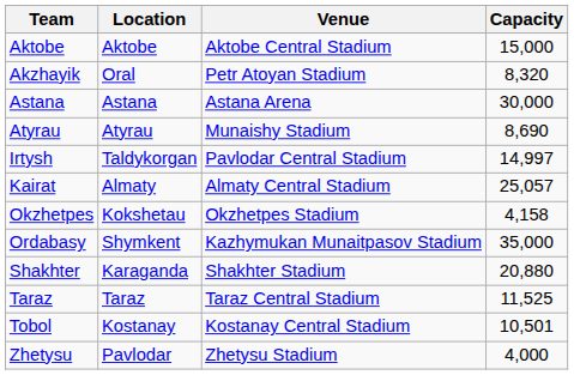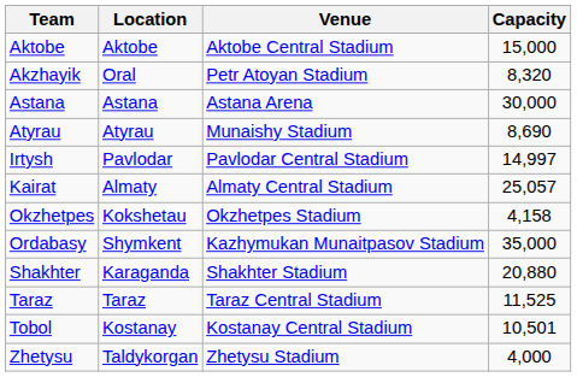 <table class="wikitable sortable">
 <tr>
 <th>Team</th>
 <th>Location</th>
 <th>Venue</th>
 <th>Capacity</th>
 </tr>
 <tr>
 <td><a href='#'>Aktobe</a></td>
 <td><a href='#'>Aktobe</a></td>
 <td><a href='#'>Aktobe Central Stadium</a></td>
 <td style="text-align:center;">15,000</td>
 </tr>
 <tr>
 <td><a href='#'>Akzhayik</a></td>
 <td><a href='#'>Oral</a></td>
 <td><a href='#'>Petr Atoyan Stadium</a></td>
 <td style="text-align:center;">8,320</td>
 </tr>
 <tr>
 <td><a href='#'>Astana</a></td>
 <td><a href='#'>Astana</a></td>
 <td><a href='#'>Astana Arena</a></td>
 <td style="text-align:center;">30,000</td>
 </tr>
 <tr>
 <td><a href='#'>Atyrau</a></td>
 <td><a href='#'>Atyrau</a></td>
 <td><a href='#'>Munaishy Stadium</a></td>
 <td style="text-align:center;">8,690</td>
 </tr>
 <tr>
 <td><a href='#'>Irtysh</a></td>
-<td><a href='#'>Taldykorgan</a></td>
+<td><a href='#'>Pavlodar</a></td>
 <td><a href='#'>Pavlodar Central Stadium</a></td>
 <td style="text-align:center;">14,997</td>
 </tr>
 <tr>
 <td><a href='#'>Kairat</a></td>
 <td><a href='#'>Almaty</a></td>
 <td><a href='#'>Almaty Central Stadium</a></td>
 <td style="text-align:center;">25,057</td>
 </tr>
 <tr>
 <td><a href='#'>Okzhetpes</a></td>
 <td><a href='#'>Kokshetau</a></td>
 <td><a href='#'>Okzhetpes Stadium</a></td>
 <td style="text-align:center;">4,158</td>
 </tr>
 <tr>
 <td><a href='#'>Ordabasy</a></td>
 <td><a href='#'>Shymkent</a></td>
 <td><a href='#'>Kazhymukan Munaitpasov Stadium</a></td>
 <td style="text-align:center;">35,000</td>
 </tr>
 <tr>
 <td><a href='#'>Shakhter</a></td>
 <td><a href='#'>Karaganda</a></td>
 <td><a href='#'>Shakhter Stadium</a></td>
 <td style="text-align:center;">20,880</td>
 </tr>
 <tr>
 <td><a href='#'>Taraz</a></td>
 <td><a href='#'>Taraz</a></td>
 <td><a href='#'>Taraz Central Stadium</a></td>
 <td style="text-align:center;">11,525</td>
 </tr>
 <tr>
 <td><a href='#'>Tobol</a></td>
 <td><a href='#'>Kostanay</a></td>
 <td><a href='#'>Kostanay Central Stadium</a></td>
 <td style="text-align:center;">10,501</td>
 </tr>
 <tr>
 <td><a href='#'>Zhetysu</a></td>
-<td><a href='#'>Pavlodar</a></td>
+<td><a href='#'>Taldykorgan</a></td>
 <td><a href='#'>Zhetysu Stadium</a></td>
 <td style="text-align:center;">4,000</td>
 </tr>
 </table>
